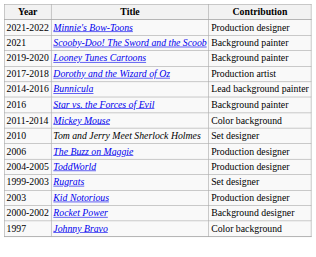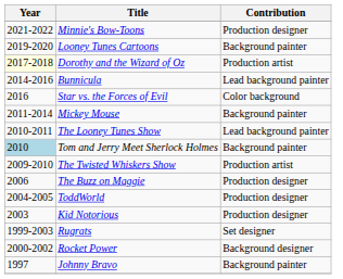 <table class="wikitable sortable" style="text-align:left">
 <tr>
 <th>Year</th>
 <th>Title</th>
 <th>Contribution</th>
 </tr>
 <tr>
 </tr>
 <tr>
 <td>2021-2022</td>
 <td><em><a href='#'>Minnie's Bow-Toons</a></em></td>
 <td>Production designer</td>
 </tr>
 <tr>
-<td>2021</td>
-<td><em><a href='#'>Scooby-Doo! The Sword and the Scoob</a></em></td>
-<td>Background painter</td>
-</tr>
-<tr>
 <td>2019-2020</td>
 <td><em><a href='#'>Looney Tunes Cartoons</a></em></td>
 <td>Background painter</td>
 </tr>
 <tr>
-<td>2017-2018</td>
+<td style="background: lightyellow;">2017-2018</td>
 <td><em><a href='#'>Dorothy and the Wizard of Oz</a></em></td>
 <td>Production artist</td>
 </tr>
 <tr>
 <td>2014-2016</td>
 <td><em><a href='#'>Bunnicula</a></em></td>
 <td>Lead background painter</td>
 </tr>
 <tr>
 <td>2016</td>
 <td><em><a href='#'>Star vs. the Forces of Evil</a></em></td>
-<td>Background painter</td>
+<td>Color background</td>
 </tr>
 <tr>
 <td>2011-2014</td>
 <td><em><a href='#'>Mickey Mouse</a></em></td>
-<td>Color background</td>
+<td>Background painter</td>
 </tr>
 <tr>
-<td>2010</td>
+<td>2010-2011</td>
+<td><em><a href='#'>The Looney Tunes Show</a></em></td>
+<td>Lead background painter</td>
+</tr>
+<tr>
+<td style="background: lightblue;">2010</td>
 <td><em>Tom and Jerry Meet Sherlock Holmes</em></td>
-<td>Set designer</td>
+<td>Background painter</td>
+</tr>
+<tr>
+<td>2009-2010</td>
+<td><em><a href='#'>The Twisted Whiskers Show</a></em></td>
+<td>Production artist</td>
 </tr>
 <tr>
 <td>2006</td>
 <td><em><a href='#'>The Buzz on Maggie</a></em></td>
 <td>Production designer</td>
 </tr>
 <tr>
 <td>2004-2005</td>
 <td><em><a href='#'>ToddWorld</a></em></td>
 <td>Production designer</td>
 </tr>
 <tr>
+<td>2003</td>
+<td><em><a href='#'>Kid Notorious</a></em></td>
+<td>Production designer</td>
+</tr>
+<tr>
 <td>1999-2003</td>
 <td><em><a href='#'>Rugrats</a></em></td>
 <td>Set designer</td>
-</tr>
-<tr>
-<td>2003</td>
-<td><em><a href='#'>Kid Notorious</a></em></td>
-<td>Production designer</td>
 </tr>
 <tr>
 <td>2000-2002</td>
 <td><em><a href='#'>Rocket Power</a></em></td>
 <td>Background designer</td>
 </tr>
 <tr>
 <td>1997</td>
 <td><em><a href='#'>Johnny Bravo</a></em></td>
-<td>Color background</td>
+<td>Background painter</td>
 </tr>
 <tr>
 </tr>
 </table>
